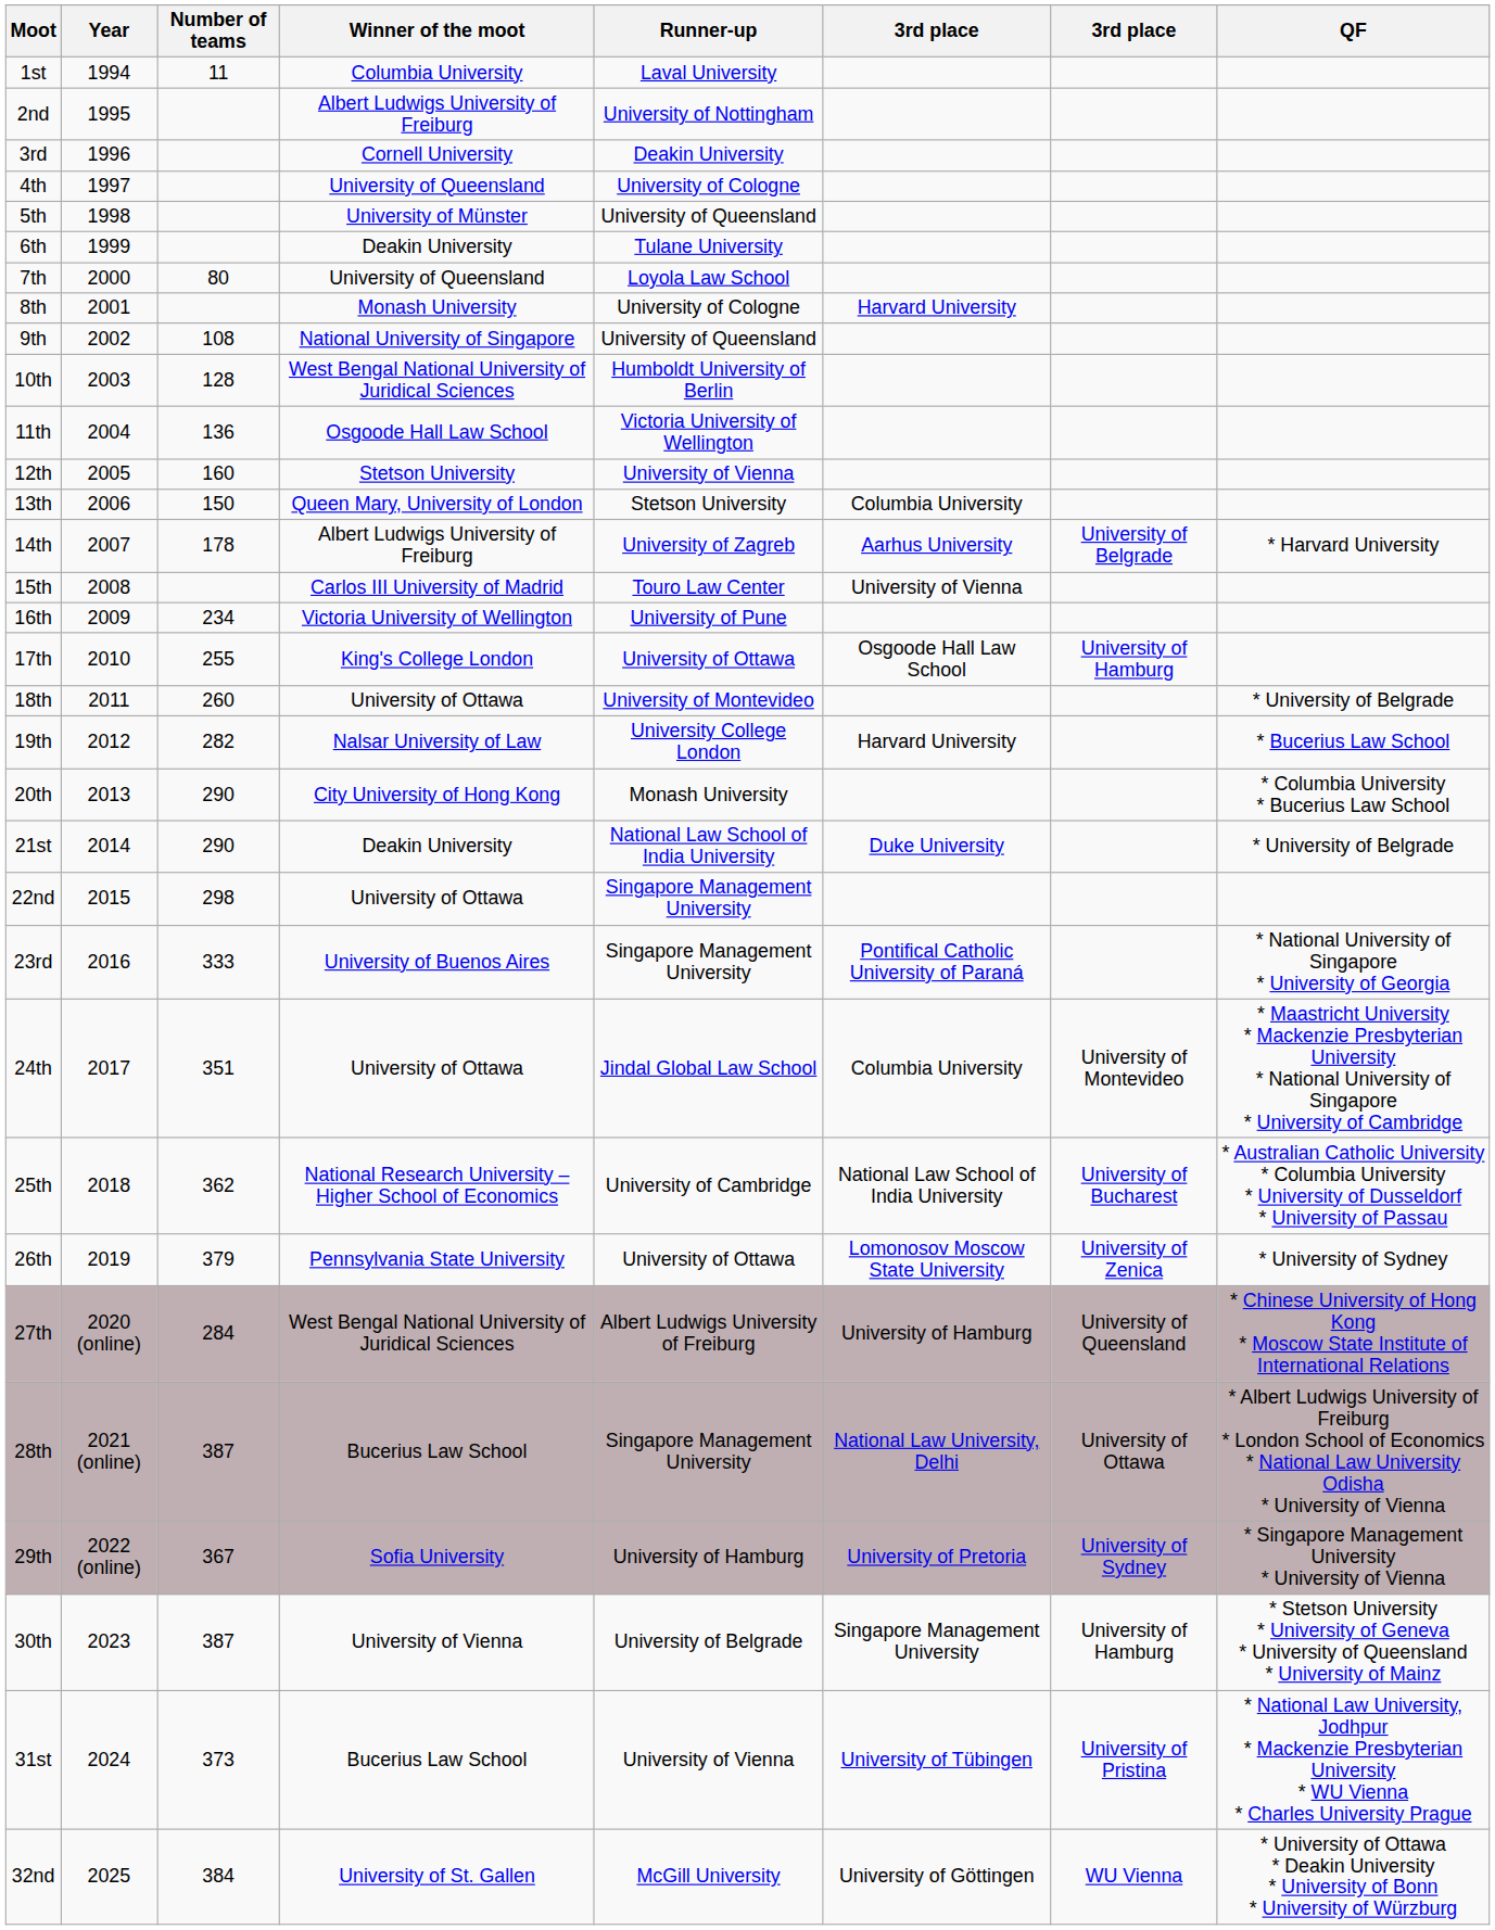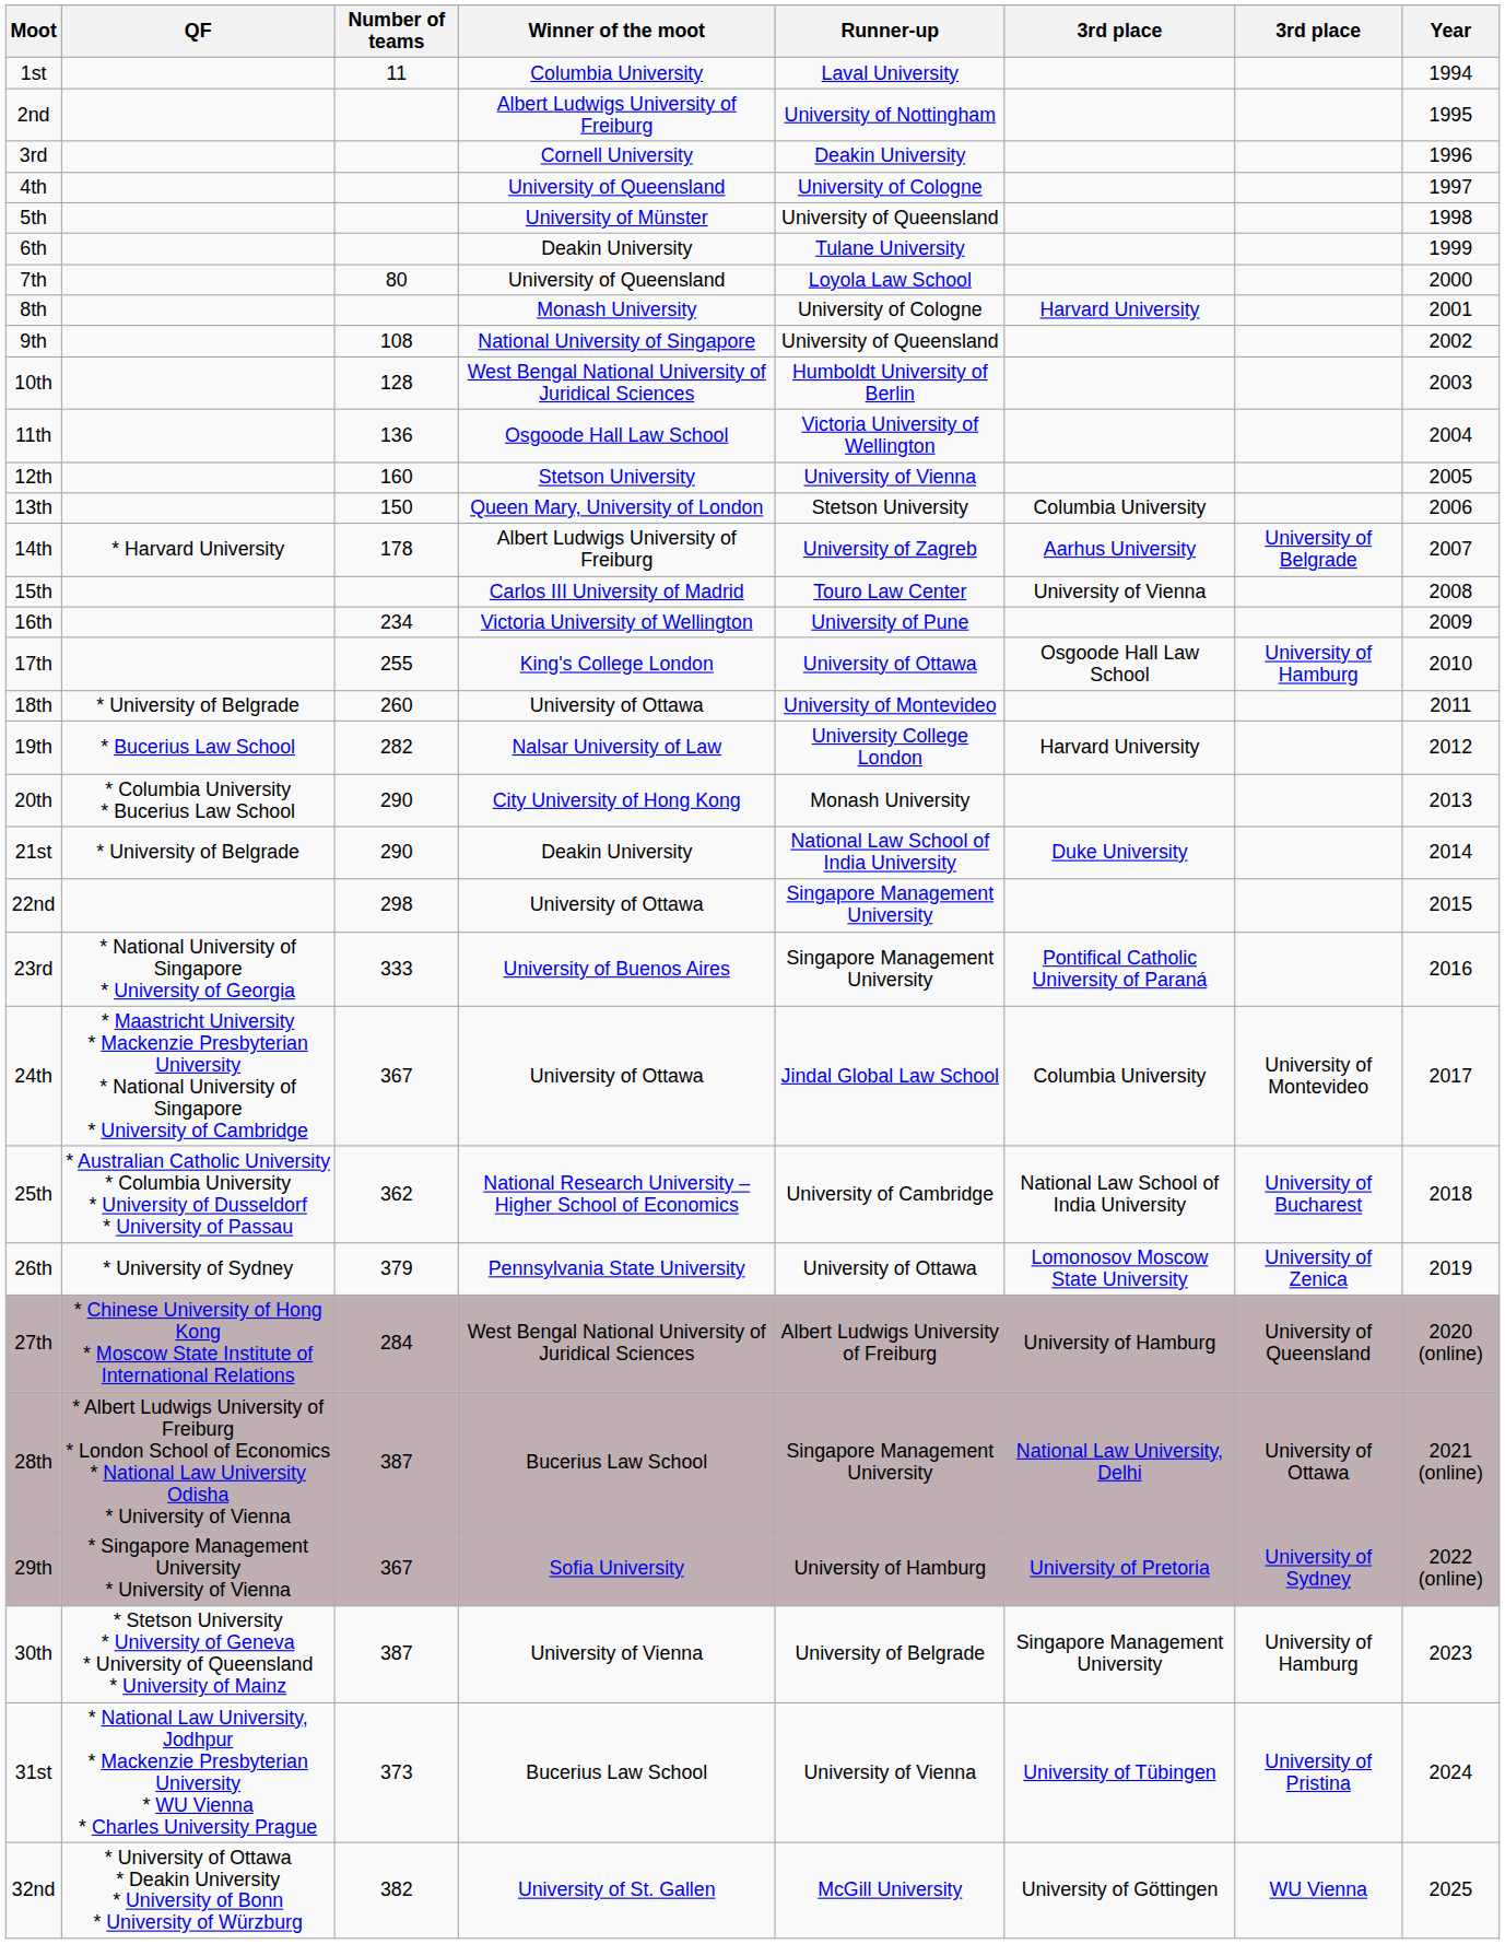 <table class="wikitable" style="text-align:center;margin-left:1em;float:center">
 <tr bgcolor="#cccccc">
 <th>Moot</th>
-<th>Year</th>
+<th>QF</th>
 <th>Number of teams</th>
 <th>Winner of the moot</th>
 <th>Runner-up</th>
 <th>3rd place</th>
 <th>3rd place</th>
-<th>QF</th>
+<th>Year</th>
 </tr>
 <tr>
 <td>1st</td>
-<td>1994</td>
+<td></td>
 <td>11</td>
 <td><a href='#'>Columbia University</a></td>
 <td><a href='#'>Laval University</a></td>
 <td></td>
 <td></td>
-<td></td>
+<td>1994</td>
 </tr>
 <tr>
 <td>2nd</td>
-<td>1995</td>
+<td></td>
 <td></td>
 <td><a href='#'>Albert Ludwigs University of Freiburg</a></td>
 <td><a href='#'>University of Nottingham</a></td>
 <td></td>
 <td></td>
-<td></td>
+<td>1995</td>
 </tr>
 <tr>
 <td>3rd</td>
-<td>1996</td>
+<td></td>
 <td></td>
 <td><a href='#'>Cornell University</a></td>
 <td><a href='#'>Deakin University</a></td>
 <td></td>
 <td></td>
-<td></td>
+<td>1996</td>
 </tr>
 <tr>
 <td>4th</td>
-<td>1997</td>
+<td></td>
 <td></td>
 <td><a href='#'>University of Queensland</a></td>
 <td><a href='#'>University of Cologne</a></td>
 <td></td>
 <td></td>
-<td></td>
+<td>1997</td>
 </tr>
 <tr>
 <td>5th</td>
-<td>1998</td>
+<td></td>
 <td></td>
 <td><a href='#'>University of Münster</a></td>
 <td>University of Queensland</td>
 <td></td>
 <td></td>
-<td></td>
+<td>1998</td>
 </tr>
 <tr>
 <td>6th</td>
-<td>1999</td>
+<td></td>
 <td></td>
 <td>Deakin University</td>
 <td><a href='#'>Tulane University</a></td>
 <td></td>
 <td></td>
-<td></td>
+<td>1999</td>
 </tr>
 <tr>
 <td>7th</td>
-<td>2000</td>
+<td></td>
 <td>80</td>
 <td>University of Queensland</td>
 <td><a href='#'>Loyola Law School</a></td>
 <td></td>
 <td></td>
-<td></td>
+<td>2000</td>
 </tr>
 <tr>
 <td>8th</td>
-<td>2001</td>
+<td></td>
 <td></td>
 <td><a href='#'>Monash University</a></td>
 <td>University of Cologne</td>
 <td><a href='#'>Harvard University</a></td>
 <td></td>
-<td></td>
+<td>2001</td>
 </tr>
 <tr>
 <td>9th</td>
-<td>2002</td>
+<td></td>
 <td>108</td>
 <td><a href='#'>National University of Singapore</a></td>
 <td>University of Queensland</td>
 <td></td>
 <td></td>
-<td></td>
+<td>2002</td>
 </tr>
 <tr>
 <td>10th</td>
-<td>2003</td>
+<td></td>
 <td>128</td>
 <td><a href='#'>West Bengal National University of Juridical Sciences</a></td>
 <td><a href='#'>Humboldt University of Berlin</a></td>
 <td></td>
 <td></td>
-<td></td>
+<td>2003</td>
 </tr>
 <tr>
 <td>11th</td>
-<td>2004</td>
+<td></td>
 <td>136</td>
 <td><a href='#'>Osgoode Hall Law School</a></td>
 <td><a href='#'>Victoria University of Wellington</a></td>
 <td></td>
 <td></td>
-<td></td>
+<td>2004</td>
 </tr>
 <tr>
 <td>12th</td>
-<td>2005</td>
+<td></td>
 <td>160</td>
 <td><a href='#'>Stetson University</a></td>
 <td><a href='#'>University of Vienna</a></td>
 <td></td>
 <td></td>
-<td></td>
+<td>2005</td>
 </tr>
 <tr>
 <td>13th</td>
-<td>2006</td>
+<td></td>
 <td>150</td>
 <td><a href='#'>Queen Mary, University of London</a></td>
 <td>Stetson University</td>
 <td>Columbia University</td>
 <td></td>
-<td></td>
+<td>2006</td>
 </tr>
 <tr>
 <td>14th</td>
-<td>2007</td>
+<td>* Harvard University</td>
 <td>178</td>
 <td>Albert Ludwigs University of Freiburg</td>
 <td><a href='#'>University of Zagreb</a></td>
 <td><a href='#'>Aarhus University</a></td>
 <td><a href='#'>University of Belgrade</a></td>
-<td>* Harvard University</td>
+<td>2007</td>
 </tr>
 <tr>
 <td>15th</td>
-<td>2008</td>
+<td></td>
 <td></td>
 <td><a href='#'>Carlos III University of Madrid</a></td>
 <td><a href='#'>Touro Law Center</a></td>
 <td>University of Vienna</td>
 <td></td>
-<td></td>
+<td>2008</td>
 </tr>
 <tr>
 <td>16th</td>
-<td>2009</td>
+<td></td>
 <td>234</td>
 <td><a href='#'>Victoria University of Wellington</a></td>
 <td><a href='#'>University of Pune</a></td>
 <td></td>
 <td></td>
-<td></td>
+<td>2009</td>
 </tr>
 <tr>
 <td>17th</td>
-<td>2010</td>
+<td></td>
 <td>255</td>
 <td><a href='#'>King's College London</a></td>
 <td><a href='#'>University of Ottawa</a></td>
 <td>Osgoode Hall Law School</td>
 <td><a href='#'>University of Hamburg</a></td>
-<td></td>
+<td>2010</td>
 </tr>
 <tr>
 <td>18th</td>
-<td>2011</td>
+<td>* University of Belgrade</td>
 <td>260</td>
 <td>University of Ottawa</td>
 <td><a href='#'>University of Montevideo</a></td>
 <td></td>
 <td></td>
-<td>* University of Belgrade</td>
+<td>2011</td>
 </tr>
 <tr>
 <td>19th</td>
-<td>2012</td>
+<td>* <a href='#'>Bucerius Law School</a></td>
 <td>282</td>
 <td><a href='#'>Nalsar University of Law</a></td>
 <td><a href='#'>University College London</a></td>
 <td>Harvard University</td>
 <td></td>
-<td>* <a href='#'>Bucerius Law School</a></td>
+<td>2012</td>
 </tr>
 <tr>
 <td>20th</td>
-<td>2013</td>
+<td>* Columbia University <br> * Bucerius Law School</td>
 <td>290</td>
 <td><a href='#'>City University of Hong Kong</a></td>
 <td>Monash University</td>
 <td></td>
 <td></td>
-<td>* Columbia University <br> * Bucerius Law School</td>
+<td>2013</td>
 </tr>
 <tr>
 <td>21st</td>
-<td>2014</td>
+<td>* University of Belgrade</td>
 <td>290</td>
 <td>Deakin University</td>
 <td><a href='#'>National Law School of India University</a></td>
 <td><a href='#'>Duke University</a></td>
 <td></td>
-<td>* University of Belgrade</td>
+<td>2014</td>
 </tr>
 <tr>
 <td>22nd</td>
-<td>2015</td>
+<td></td>
 <td>298</td>
 <td>University of Ottawa</td>
 <td><a href='#'>Singapore Management University</a></td>
 <td></td>
 <td></td>
-<td></td>
+<td>2015</td>
 </tr>
 <tr>
 <td>23rd</td>
-<td>2016</td>
+<td>* National University of Singapore <br> * <a href='#'>University of Georgia</a></td>
 <td>333</td>
 <td><a href='#'>University of Buenos Aires</a></td>
 <td>Singapore Management University</td>
 <td><a href='#'>Pontifical Catholic University of Paraná</a></td>
 <td></td>
-<td>* National University of Singapore <br> * <a href='#'>University of Georgia</a></td>
+<td>2016</td>
 </tr>
 <tr>
 <td>24th</td>
-<td>2017</td>
-<td>351</td>
+<td>* <a href='#'>Maastricht University</a> <br> * <a href='#'>Mackenzie Presbyterian University</a> <br> * National University of Singapore <br> * <a href='#'>University of Cambridge</a></td>
+<td>367</td>
 <td>University of Ottawa</td>
 <td><a href='#'>Jindal Global Law School</a></td>
 <td>Columbia University</td>
 <td>University of Montevideo</td>
-<td>* <a href='#'>Maastricht University</a> <br> * <a href='#'>Mackenzie Presbyterian University</a> <br> * National University of Singapore <br> * <a href='#'>University of Cambridge</a></td>
+<td>2017</td>
 </tr>
 <tr>
 <td>25th</td>
-<td>2018</td>
+<td>* <a href='#'>Australian Catholic University</a> <br> * Columbia University <br> * <a href='#'>University of Dusseldorf</a> <br> * <a href='#'>University of Passau</a></td>
 <td>362</td>
 <td><a href='#'>National Research University – Higher School of Economics</a></td>
 <td>University of Cambridge</td>
 <td>National Law School of India University</td>
 <td><a href='#'>University of Bucharest</a></td>
-<td>* <a href='#'>Australian Catholic University</a> <br> * Columbia University <br> * <a href='#'>University of Dusseldorf</a> <br> * <a href='#'>University of Passau</a></td>
+<td>2018</td>
 </tr>
 <tr>
 <td>26th</td>
-<td>2019</td>
+<td>* University of Sydney</td>
 <td>379</td>
 <td><a href='#'>Pennsylvania State University</a></td>
 <td>University of Ottawa</td>
 <td><a href='#'>Lomonosov Moscow State University</a></td>
 <td><a href='#'>University of Zenica</a></td>
-<td>* University of Sydney</td>
+<td>2019</td>
 </tr>
 <tr bgcolor=#BFAFB2>
 <td>27th</td>
-<td>2020 (online)</td>
+<td>* <a href='#'>Chinese University of Hong Kong</a> <br> * <a href='#'>Moscow State Institute of International Relations</a></td>
 <td>284</td>
 <td>West Bengal National University of Juridical Sciences</td>
 <td>Albert Ludwigs University of Freiburg</td>
 <td>University of Hamburg</td>
 <td>University of Queensland</td>
-<td>* <a href='#'>Chinese University of Hong Kong</a> <br> * <a href='#'>Moscow State Institute of International Relations</a></td>
+<td>2020 (online)</td>
 </tr>
 <tr bgcolor=#BFAFB2>
 <td>28th</td>
-<td>2021 (online)</td>
+<td>* Albert Ludwigs University of Freiburg <br> * London School of Economics <br> * <a href='#'>National Law University Odisha</a> <br> * University of Vienna</td>
 <td>387</td>
 <td>Bucerius Law School</td>
 <td>Singapore Management University</td>
 <td><a href='#'>National Law University, Delhi</a></td>
 <td>University of Ottawa</td>
-<td>* Albert Ludwigs University of Freiburg <br> * London School of Economics <br> * <a href='#'>National Law University Odisha</a> <br> * University of Vienna</td>
+<td>2021 (online)</td>
 </tr>
 <tr bgcolor=#BFAFB2>
 <td>29th</td>
-<td>2022 (online)</td>
+<td>* Singapore Management University <br> * University of Vienna</td>
 <td>367</td>
 <td><a href='#'>Sofia University</a></td>
 <td>University of Hamburg</td>
 <td><a href='#'>University of Pretoria</a></td>
 <td><a href='#'>University of Sydney</a></td>
-<td>* Singapore Management University <br> * University of Vienna</td>
+<td>2022 (online)</td>
 </tr>
 <tr>
 <td>30th</td>
-<td>2023</td>
+<td>* Stetson University <br> * <a href='#'>University of Geneva</a> <br> * University of Queensland <br> * <a href='#'>University of Mainz</a></td>
 <td>387</td>
 <td>University of Vienna</td>
 <td>University of Belgrade</td>
 <td>Singapore Management University</td>
 <td>University of Hamburg</td>
-<td>* Stetson University <br> * <a href='#'>University of Geneva</a> <br> * University of Queensland <br> * <a href='#'>University of Mainz</a></td>
+<td>2023</td>
 </tr>
 <tr>
 <td>31st</td>
-<td>2024</td>
+<td>* <a href='#'>National Law University, Jodhpur</a> <br> * <a href='#'>Mackenzie Presbyterian University</a> <br> * <a href='#'>WU Vienna</a> <br> * <a href='#'>Charles University Prague</a></td>
 <td>373</td>
 <td>Bucerius Law School</td>
 <td>University of Vienna</td>
 <td><a href='#'>University of Tübingen</a></td>
 <td><a href='#'>University of Pristina</a></td>
-<td>* <a href='#'>National Law University, Jodhpur</a> <br> * <a href='#'>Mackenzie Presbyterian University</a> <br> * <a href='#'>WU Vienna</a> <br> * <a href='#'>Charles University Prague</a></td>
+<td>2024</td>
 </tr>
 <tr>
 <td>32nd</td>
-<td>2025</td>
-<td>384</td>
+<td>* University of Ottawa <br> * Deakin University <br> * <a href='#'>University of Bonn</a> <br> * <a href='#'>University of Würzburg</a></td>
+<td>382</td>
 <td><a href='#'>University of St. Gallen</a></td>
 <td><a href='#'>McGill University</a></td>
 <td>University of Göttingen</td>
 <td><a href='#'>WU Vienna</a></td>
-<td>* University of Ottawa <br> * Deakin University <br> * <a href='#'>University of Bonn</a> <br> * <a href='#'>University of Würzburg</a></td>
+<td>2025</td>
 </tr>
 </table>
